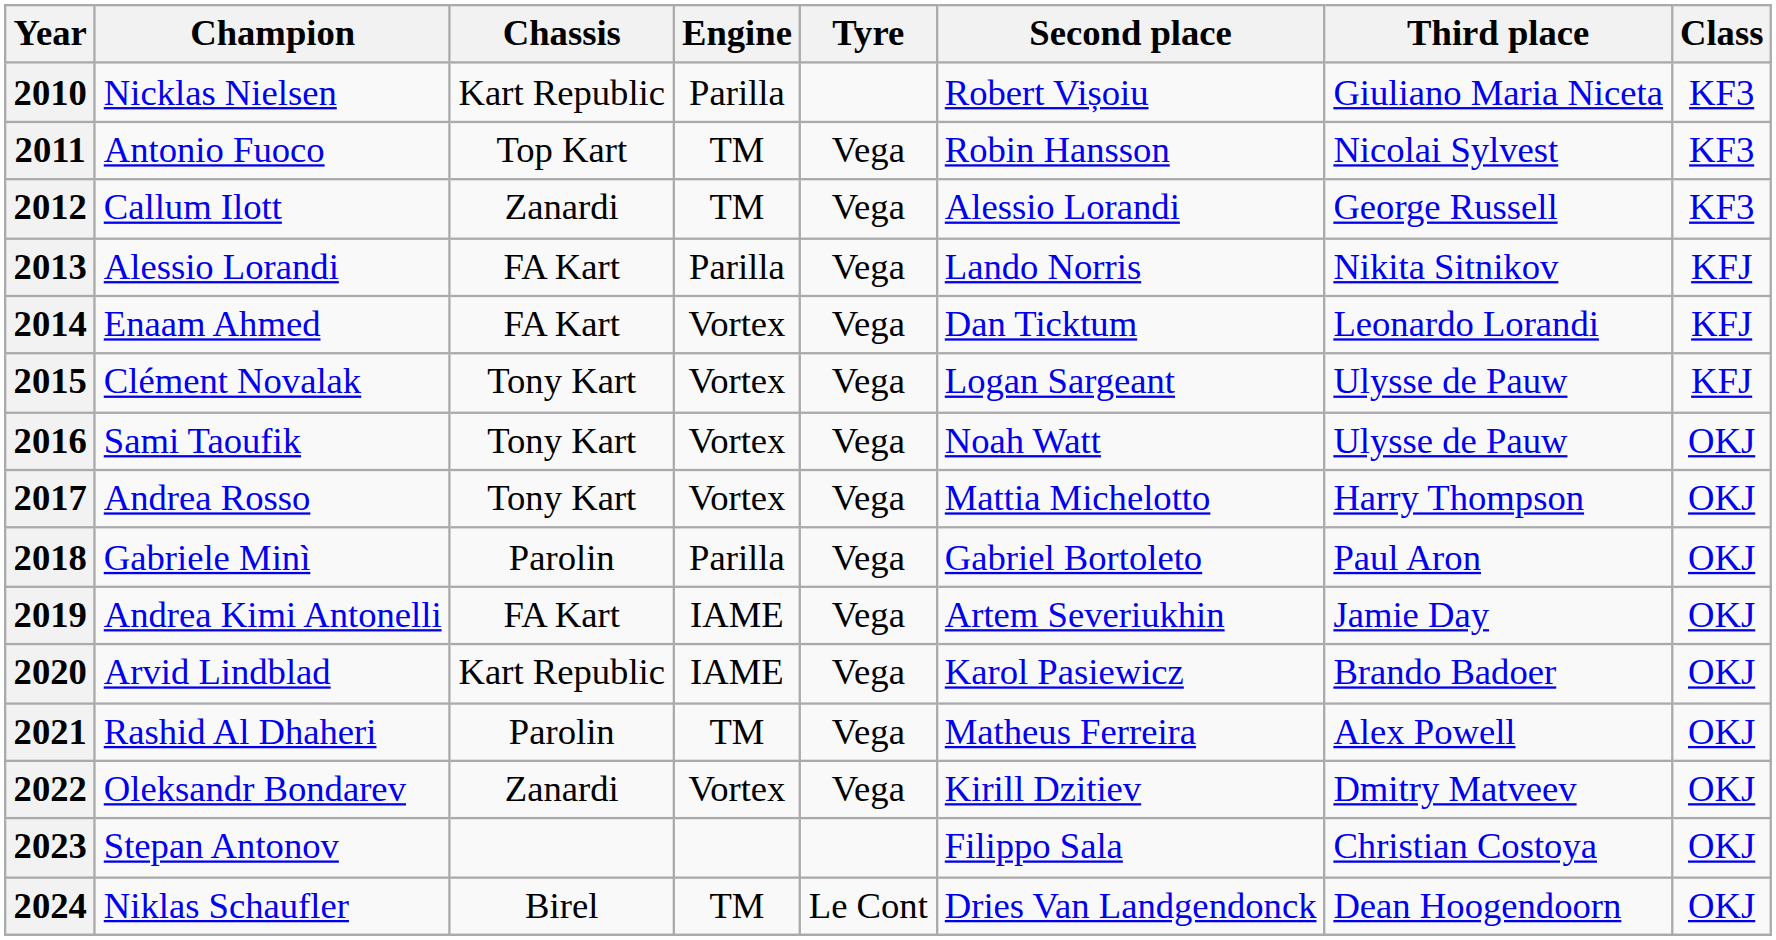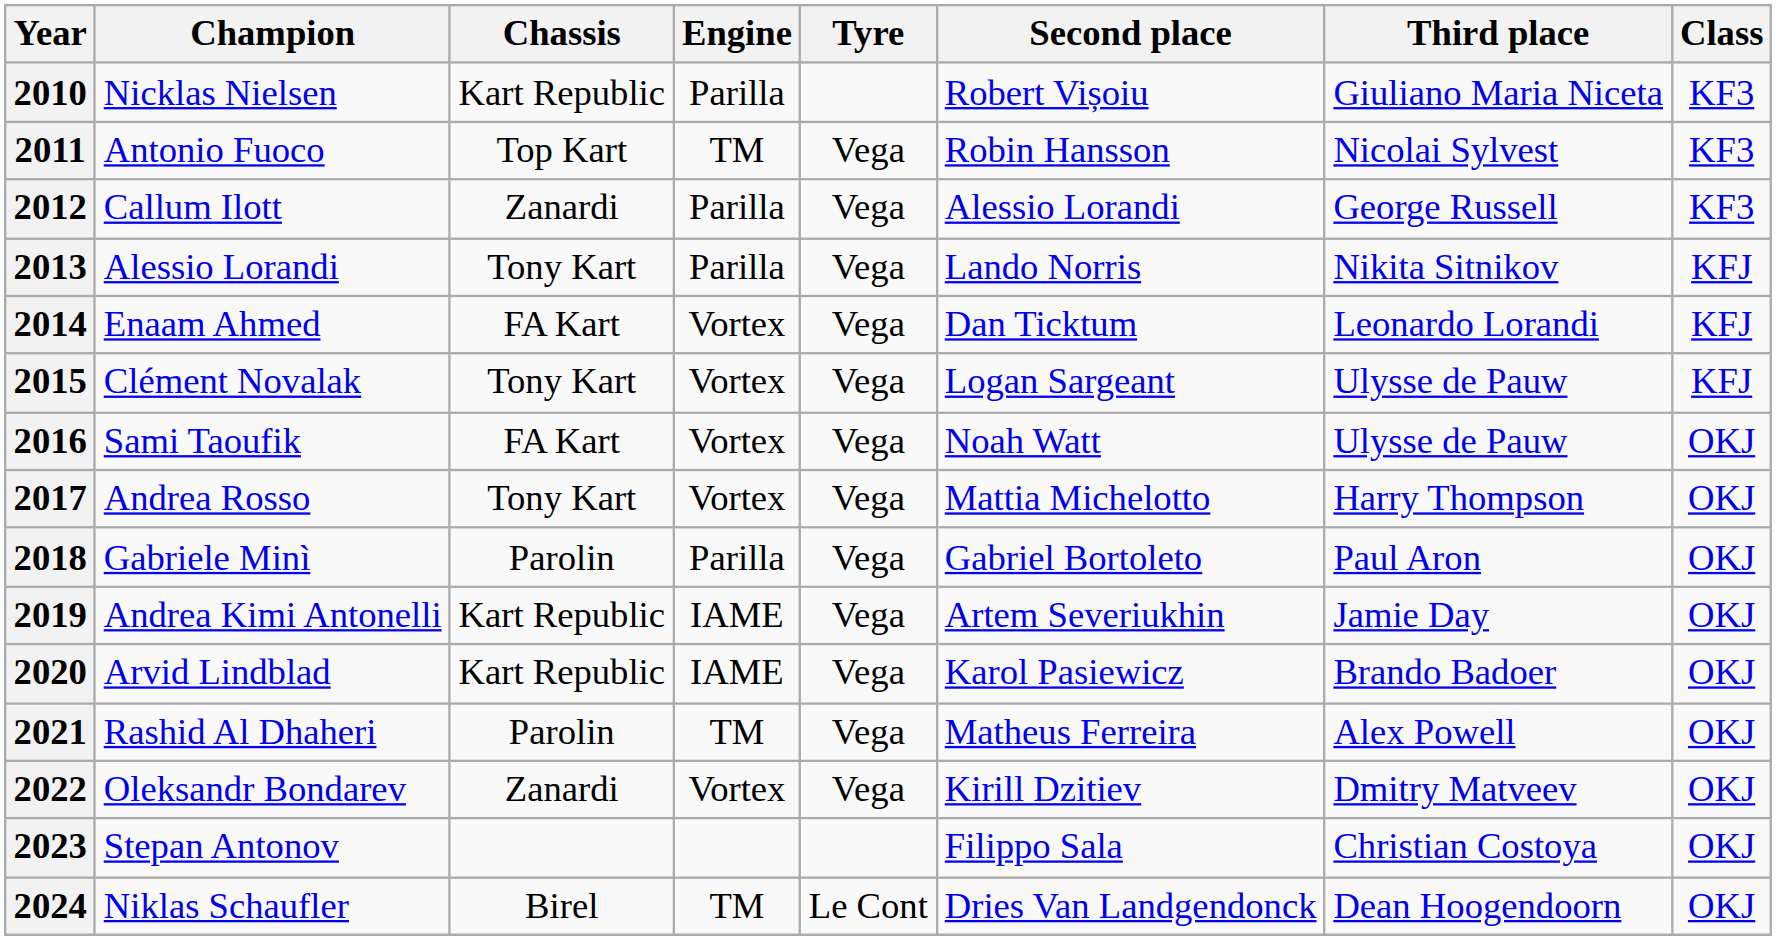 <table class="wikitable">
 <tr>
 <th>Year</th>
 <th>Champion</th>
 <th>Chassis</th>
 <th>Engine</th>
 <th>Tyre</th>
 <th>Second place</th>
 <th>Third place</th>
 <th>Class</th>
 </tr>
 <tr>
 <th>2010</th>
 <td> <a href='#'>Nicklas Nielsen</a></td>
 <td style="text-align:center;">Kart Republic</td>
 <td style="text-align:center;">Parilla</td>
 <td style="text-align:center;"></td>
 <td> <a href='#'>Robert Vișoiu</a></td>
 <td> <a href='#'>Giuliano Maria Niceta</a></td>
 <td style="text-align:center;"><a href='#'>KF3</a></td>
 </tr>
 <tr>
 <th>2011</th>
 <td> <a href='#'>Antonio Fuoco</a></td>
 <td style="text-align:center;">Top Kart</td>
 <td style="text-align:center;">TM</td>
 <td style="text-align:center;">Vega</td>
 <td> <a href='#'>Robin Hansson</a></td>
 <td> <a href='#'>Nicolai Sylvest</a></td>
 <td style="text-align:center;"><a href='#'>KF3</a></td>
 </tr>
 <tr>
 <th>2012</th>
 <td> <a href='#'>Callum Ilott</a></td>
 <td style="text-align:center;">Zanardi</td>
-<td style="text-align:center;">TM</td>
+<td style="text-align:center;">Parilla</td>
 <td style="text-align:center;">Vega</td>
 <td> <a href='#'>Alessio Lorandi</a></td>
 <td> <a href='#'>George Russell</a></td>
 <td style="text-align:center;"><a href='#'>KF3</a></td>
 </tr>
 <tr>
 <th>2013</th>
 <td> <a href='#'>Alessio Lorandi</a></td>
-<td style="text-align:center;">FA Kart</td>
+<td style="text-align:center;">Tony Kart</td>
 <td style="text-align:center;">Parilla</td>
 <td style="text-align:center;">Vega</td>
 <td> <a href='#'>Lando Norris</a></td>
 <td> <a href='#'>Nikita Sitnikov</a></td>
 <td style="text-align:center;"><a href='#'>KFJ</a></td>
 </tr>
 <tr>
 <th>2014</th>
 <td> <a href='#'>Enaam Ahmed</a></td>
 <td style="text-align:center;">FA Kart</td>
 <td style="text-align:center;">Vortex</td>
 <td style="text-align:center;">Vega</td>
 <td> <a href='#'>Dan Ticktum</a></td>
 <td> <a href='#'>Leonardo Lorandi</a></td>
 <td style="text-align:center;"><a href='#'>KFJ</a></td>
 </tr>
 <tr>
 <th>2015</th>
 <td> <a href='#'>Clément Novalak</a></td>
 <td style="text-align:center;">Tony Kart</td>
 <td style="text-align:center;">Vortex</td>
 <td style="text-align:center;">Vega</td>
 <td> <a href='#'>Logan Sargeant</a></td>
 <td> <a href='#'>Ulysse de Pauw</a></td>
 <td style="text-align:center;"><a href='#'>KFJ</a></td>
 </tr>
 <tr>
 <th>2016</th>
 <td> <a href='#'>Sami Taoufik</a></td>
-<td style="text-align:center;">Tony Kart</td>
+<td style="text-align:center;">FA Kart</td>
 <td style="text-align:center;">Vortex</td>
 <td style="text-align:center;">Vega</td>
 <td> <a href='#'>Noah Watt</a></td>
 <td> <a href='#'>Ulysse de Pauw</a></td>
 <td style="text-align:center;"><a href='#'>OKJ</a></td>
 </tr>
 <tr>
 <th>2017</th>
 <td> <a href='#'>Andrea Rosso</a></td>
 <td style="text-align:center;">Tony Kart</td>
 <td style="text-align:center;">Vortex</td>
 <td style="text-align:center;">Vega</td>
 <td> <a href='#'>Mattia Michelotto</a></td>
 <td> <a href='#'>Harry Thompson</a></td>
 <td style="text-align:center;"><a href='#'>OKJ</a></td>
 </tr>
 <tr>
 <th>2018</th>
 <td> <a href='#'>Gabriele Minì</a></td>
 <td style="text-align:center;">Parolin</td>
 <td style="text-align:center;">Parilla</td>
 <td style="text-align:center;">Vega</td>
 <td> <a href='#'>Gabriel Bortoleto</a></td>
 <td> <a href='#'>Paul Aron</a></td>
 <td style="text-align:center;"><a href='#'>OKJ</a></td>
 </tr>
 <tr>
 <th>2019</th>
 <td> <a href='#'>Andrea Kimi Antonelli</a></td>
-<td style="text-align:center;">FA Kart</td>
+<td style="text-align:center;">Kart Republic</td>
 <td style="text-align:center;">IAME</td>
 <td style="text-align:center;">Vega</td>
 <td> <a href='#'>Artem Severiukhin</a></td>
 <td> <a href='#'>Jamie Day</a></td>
 <td style="text-align:center;"><a href='#'>OKJ</a></td>
 </tr>
 <tr>
 <th>2020</th>
 <td> <a href='#'>Arvid Lindblad</a></td>
 <td style="text-align:center;">Kart Republic</td>
 <td style="text-align:center;">IAME</td>
 <td style="text-align:center;">Vega</td>
 <td> <a href='#'>Karol Pasiewicz</a></td>
 <td> <a href='#'>Brando Badoer</a></td>
 <td style="text-align:center;"><a href='#'>OKJ</a></td>
 </tr>
 <tr>
 <th>2021</th>
 <td> <a href='#'>Rashid Al Dhaheri</a></td>
 <td style="text-align:center;">Parolin</td>
 <td style="text-align:center;">TM</td>
 <td style="text-align:center;">Vega</td>
 <td> <a href='#'>Matheus Ferreira</a></td>
 <td> <a href='#'>Alex Powell</a></td>
 <td style="text-align:center;"><a href='#'>OKJ</a></td>
 </tr>
 <tr>
 <th>2022</th>
 <td> <a href='#'>Oleksandr Bondarev</a></td>
 <td style="text-align:center;">Zanardi</td>
 <td style="text-align:center;">Vortex</td>
 <td style="text-align:center;">Vega</td>
 <td> <a href='#'>Kirill Dzitiev</a></td>
 <td> <a href='#'>Dmitry Matveev</a></td>
 <td style="text-align:center;"><a href='#'>OKJ</a></td>
 </tr>
 <tr>
 <th>2023</th>
 <td> <a href='#'>Stepan Antonov</a></td>
 <td></td>
 <td></td>
 <td></td>
 <td> <a href='#'>Filippo Sala</a></td>
 <td> <a href='#'>Christian Costoya</a></td>
 <td style="text-align:center;"><a href='#'>OKJ</a></td>
 </tr>
 <tr>
 <th>2024</th>
 <td> <a href='#'>Niklas Schaufler</a></td>
 <td style="text-align:center;">Birel</td>
 <td style="text-align:center;">TM</td>
 <td style="text-align:center;">Le Cont</td>
 <td> <a href='#'>Dries Van Landgendonck</a></td>
 <td> <a href='#'>Dean Hoogendoorn</a></td>
 <td style="text-align:center;"><a href='#'>OKJ</a></td>
 </tr>
 <tr>
 </tr>
 </table>
